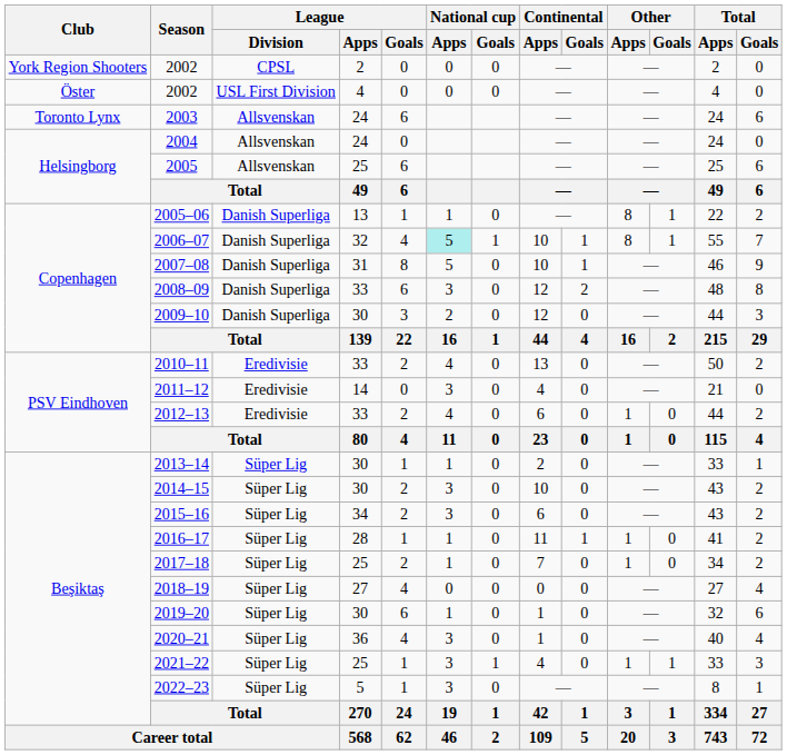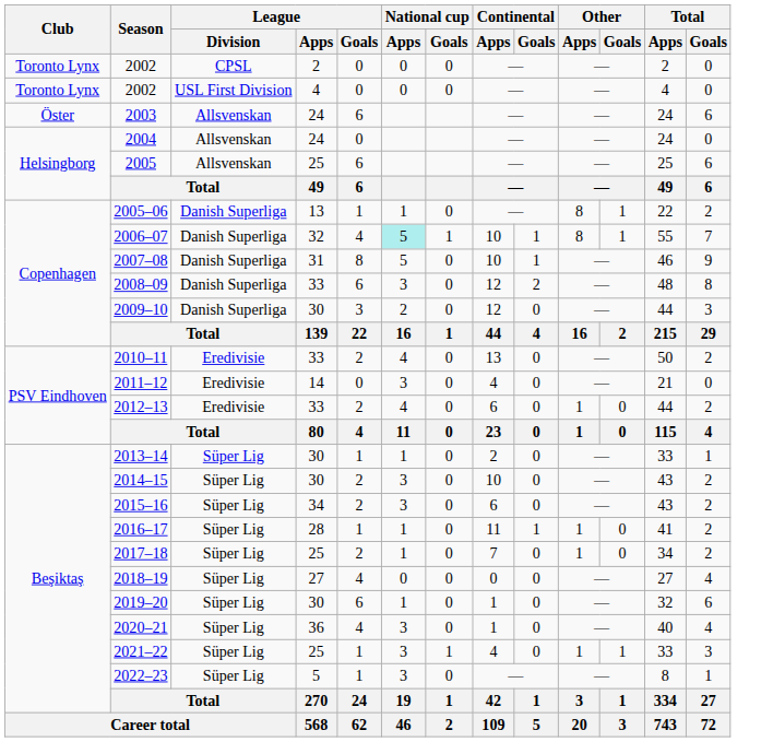 <table class="wikitable" style="text-align:center">
 <tr>
 <th rowspan="2">Club</th>
 <th rowspan="2">Season</th>
 <th colspan="3">League</th>
 <th colspan="2">National cup</th>
 <th colspan="2">Continental</th>
 <th colspan="2">Other</th>
 <th colspan="2">Total</th>
 </tr>
 <tr>
 <th>Division</th>
 <th>Apps</th>
 <th>Goals</th>
 <th>Apps</th>
 <th>Goals</th>
 <th>Apps</th>
 <th>Goals</th>
 <th>Apps</th>
 <th>Goals</th>
 <th>Apps</th>
 <th>Goals</th>
 </tr>
 <tr>
-<td><a href='#'>York Region Shooters</a></td>
+<td><a href='#'>Toronto Lynx</a></td>
 <td>2002</td>
 <td><a href='#'>CPSL</a></td>
 <td>2</td>
 <td>0</td>
 <td>0</td>
 <td>0</td>
 <td colspan="2">—</td>
 <td colspan="2">—</td>
 <td>2</td>
 <td>0</td>
 </tr>
 <tr>
-<td><a href='#'>Öster</a></td>
+<td><a href='#'>Toronto Lynx</a></td>
 <td>2002</td>
 <td><a href='#'>USL First Division</a></td>
 <td>4</td>
 <td>0</td>
 <td>0</td>
 <td>0</td>
 <td colspan="2">—</td>
 <td colspan="2">—</td>
 <td>4</td>
 <td>0</td>
 </tr>
 <tr>
-<td><a href='#'>Toronto Lynx</a></td>
+<td><a href='#'>Öster</a></td>
 <td><a href='#'>2003</a></td>
 <td><a href='#'>Allsvenskan</a></td>
 <td>24</td>
 <td>6</td>
 <td></td>
 <td></td>
 <td colspan="2">—</td>
 <td colspan="2">—</td>
 <td>24</td>
 <td>6</td>
 </tr>
 <tr>
 <td rowspan="3"><a href='#'>Helsingborg</a></td>
 <td><a href='#'>2004</a></td>
 <td>Allsvenskan</td>
 <td>24</td>
 <td>0</td>
 <td></td>
 <td></td>
 <td colspan="2">—</td>
 <td colspan="2">—</td>
 <td>24</td>
 <td>0</td>
 </tr>
 <tr>
 <td><a href='#'>2005</a></td>
 <td>Allsvenskan</td>
 <td>25</td>
 <td>6</td>
 <td></td>
 <td></td>
 <td colspan="2">—</td>
 <td colspan="2">—</td>
 <td>25</td>
 <td>6</td>
 </tr>
 <tr>
 <th colspan="2">Total</th>
 <th>49</th>
 <th>6</th>
 <th></th>
 <th></th>
 <th colspan="2">—</th>
 <th colspan="2">—</th>
 <th>49</th>
 <th>6</th>
 </tr>
 <tr>
 <td rowspan="6"><a href='#'>Copenhagen</a></td>
 <td><a href='#'>2005–06</a></td>
 <td><a href='#'>Danish Superliga</a></td>
 <td>13</td>
 <td>1</td>
 <td>1</td>
 <td>0</td>
 <td colspan="2">—</td>
 <td>8</td>
 <td>1</td>
 <td>22</td>
 <td>2</td>
 </tr>
 <tr>
 <td><a href='#'>2006–07</a></td>
 <td>Danish Superliga</td>
 <td>32</td>
 <td>4</td>
 <td style="background: paleturquoise;">5</td>
 <td>1</td>
 <td>10</td>
 <td>1</td>
 <td>8</td>
 <td>1</td>
 <td>55</td>
 <td>7</td>
 </tr>
 <tr>
 <td><a href='#'>2007–08</a></td>
 <td>Danish Superliga</td>
 <td>31</td>
 <td>8</td>
 <td>5</td>
 <td>0</td>
 <td>10</td>
 <td>1</td>
 <td colspan="2">—</td>
 <td>46</td>
 <td>9</td>
 </tr>
 <tr>
 <td><a href='#'>2008–09</a></td>
 <td>Danish Superliga</td>
 <td>33</td>
 <td>6</td>
 <td>3</td>
 <td>0</td>
 <td>12</td>
 <td>2</td>
 <td colspan="2">—</td>
 <td>48</td>
 <td>8</td>
 </tr>
 <tr>
 <td><a href='#'>2009–10</a></td>
 <td>Danish Superliga</td>
 <td>30</td>
 <td>3</td>
 <td>2</td>
 <td>0</td>
 <td>12</td>
 <td>0</td>
 <td colspan="2">—</td>
 <td>44</td>
 <td>3</td>
 </tr>
 <tr>
 <th colspan="2">Total</th>
 <th>139</th>
 <th>22</th>
 <th>16</th>
 <th>1</th>
 <th>44</th>
 <th>4</th>
 <th>16</th>
 <th>2</th>
 <th>215</th>
 <th>29</th>
 </tr>
 <tr>
 <td rowspan="4"><a href='#'>PSV Eindhoven</a></td>
 <td><a href='#'>2010–11</a></td>
 <td><a href='#'>Eredivisie</a></td>
 <td>33</td>
 <td>2</td>
 <td>4</td>
 <td>0</td>
 <td>13</td>
 <td>0</td>
 <td colspan="2">—</td>
 <td>50</td>
 <td>2</td>
 </tr>
 <tr>
 <td><a href='#'>2011–12</a></td>
 <td>Eredivisie</td>
 <td>14</td>
 <td>0</td>
 <td>3</td>
 <td>0</td>
 <td>4</td>
 <td>0</td>
 <td colspan="2">—</td>
 <td>21</td>
 <td>0</td>
 </tr>
 <tr>
 <td><a href='#'>2012–13</a></td>
 <td>Eredivisie</td>
 <td>33</td>
 <td>2</td>
 <td>4</td>
 <td>0</td>
 <td>6</td>
 <td>0</td>
 <td>1</td>
 <td>0</td>
 <td>44</td>
 <td>2</td>
 </tr>
 <tr>
 <th colspan="2">Total</th>
 <th>80</th>
 <th>4</th>
 <th>11</th>
 <th>0</th>
 <th>23</th>
 <th>0</th>
 <th>1</th>
 <th>0</th>
 <th>115</th>
 <th>4</th>
 </tr>
 <tr>
 <td rowspan="11"><a href='#'>Beşiktaş</a></td>
 <td><a href='#'>2013–14</a></td>
 <td><a href='#'>Süper Lig</a></td>
 <td>30</td>
 <td>1</td>
 <td>1</td>
 <td>0</td>
 <td>2</td>
 <td>0</td>
 <td colspan="2">—</td>
 <td>33</td>
 <td>1</td>
 </tr>
 <tr>
 <td><a href='#'>2014–15</a></td>
 <td>Süper Lig</td>
 <td>30</td>
 <td>2</td>
 <td>3</td>
 <td>0</td>
 <td>10</td>
 <td>0</td>
 <td colspan="2">—</td>
 <td>43</td>
 <td>2</td>
 </tr>
 <tr>
 <td><a href='#'>2015–16</a></td>
 <td>Süper Lig</td>
 <td>34</td>
 <td>2</td>
 <td>3</td>
 <td>0</td>
 <td>6</td>
 <td>0</td>
 <td colspan="2">—</td>
 <td>43</td>
 <td>2</td>
 </tr>
 <tr>
 <td><a href='#'>2016–17</a></td>
 <td>Süper Lig</td>
 <td>28</td>
 <td>1</td>
 <td>1</td>
 <td>0</td>
 <td>11</td>
 <td>1</td>
 <td>1</td>
 <td>0</td>
 <td>41</td>
 <td>2</td>
 </tr>
 <tr>
 <td><a href='#'>2017–18</a></td>
 <td>Süper Lig</td>
 <td>25</td>
 <td>2</td>
 <td>1</td>
 <td>0</td>
 <td>7</td>
 <td>0</td>
 <td>1</td>
 <td>0</td>
 <td>34</td>
 <td>2</td>
 </tr>
 <tr>
 <td><a href='#'>2018–19</a></td>
 <td>Süper Lig</td>
 <td>27</td>
 <td>4</td>
 <td>0</td>
 <td>0</td>
 <td>0</td>
 <td>0</td>
 <td colspan="2">—</td>
 <td>27</td>
 <td>4</td>
 </tr>
 <tr>
 <td><a href='#'>2019–20</a></td>
 <td>Süper Lig</td>
 <td>30</td>
 <td>6</td>
 <td>1</td>
 <td>0</td>
 <td>1</td>
 <td>0</td>
 <td colspan="2">—</td>
 <td>32</td>
 <td>6</td>
 </tr>
 <tr>
 <td><a href='#'>2020–21</a></td>
 <td>Süper Lig</td>
 <td>36</td>
 <td>4</td>
 <td>3</td>
 <td>0</td>
 <td>1</td>
 <td>0</td>
 <td colspan="2">—</td>
 <td>40</td>
 <td>4</td>
 </tr>
 <tr>
 <td><a href='#'>2021–22</a></td>
 <td>Süper Lig</td>
 <td>25</td>
 <td>1</td>
 <td>3</td>
 <td>1</td>
 <td>4</td>
 <td>0</td>
 <td>1</td>
 <td>1</td>
 <td>33</td>
 <td>3</td>
 </tr>
 <tr>
 <td><a href='#'>2022–23</a></td>
 <td>Süper Lig</td>
 <td>5</td>
 <td>1</td>
 <td>3</td>
 <td>0</td>
 <td colspan="2">—</td>
 <td colspan="2">—</td>
 <td>8</td>
 <td>1</td>
 </tr>
 <tr>
 <th colspan="2">Total</th>
 <th>270</th>
 <th>24</th>
 <th>19</th>
 <th>1</th>
 <th>42</th>
 <th>1</th>
 <th>3</th>
 <th>1</th>
 <th>334</th>
 <th>27</th>
 </tr>
 <tr>
 <th colspan="3">Career total</th>
 <th>568</th>
 <th>62</th>
 <th>46</th>
 <th>2</th>
 <th>109</th>
 <th>5</th>
 <th>20</th>
 <th>3</th>
 <th>743</th>
 <th>72</th>
 </tr>
 </table>
